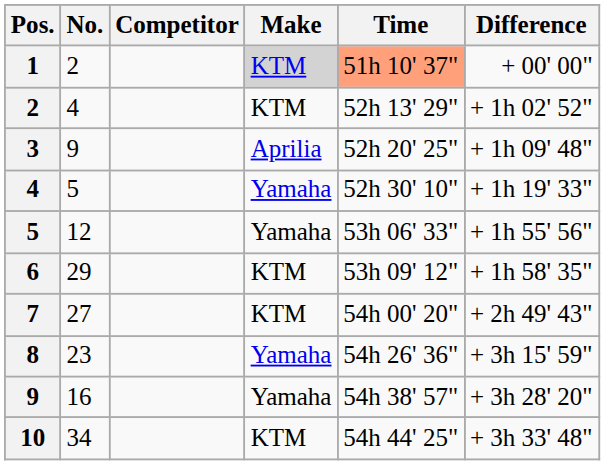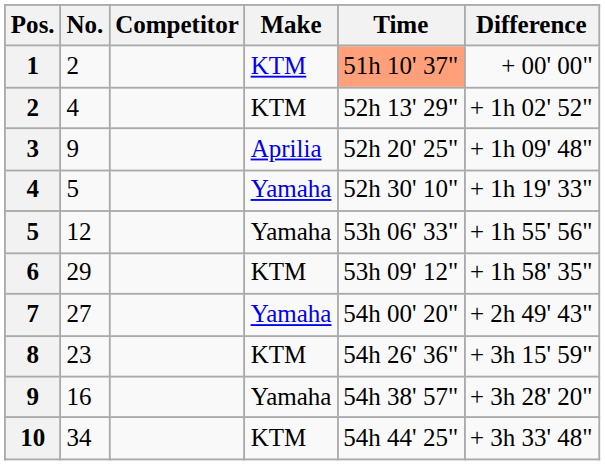 <table class="wikitable" style="font-size:85%;">
 <tr>
 <th>Pos.</th>
 <th>No.</th>
 <th>Competitor</th>
 <th>Make</th>
 <th>Time</th>
 <th>Difference</th>
 </tr>
 <tr>
 <th>1</th>
 <td>2</td>
 <td></td>
-<td style="background: lightgrey;"><a href='#'>KTM</a></td>
+<td><a href='#'>KTM</a></td>
 <td style="background: lightsalmon;">51h 10' 37"</td>
 <td align=right>+ 00' 00"</td>
 </tr>
 <tr>
 <th>2</th>
 <td>4</td>
 <td></td>
 <td>KTM</td>
 <td>52h 13' 29"</td>
 <td align=right>+ 1h 02' 52"</td>
 </tr>
 <tr>
 <th>3</th>
 <td>9</td>
 <td></td>
 <td><a href='#'>Aprilia</a></td>
 <td>52h 20' 25"</td>
 <td align=right>+ 1h 09' 48"</td>
 </tr>
 <tr>
 <th>4</th>
 <td>5</td>
 <td></td>
 <td><a href='#'>Yamaha</a></td>
 <td>52h 30' 10"</td>
 <td align=right>+ 1h 19' 33"</td>
 </tr>
 <tr>
 <th>5</th>
 <td>12</td>
 <td></td>
 <td>Yamaha</td>
 <td>53h 06' 33"</td>
 <td align=right>+ 1h 55' 56"</td>
 </tr>
 <tr>
 <th>6</th>
 <td>29</td>
 <td></td>
 <td>KTM</td>
 <td>53h 09' 12"</td>
 <td align=right>+ 1h 58' 35"</td>
 </tr>
 <tr>
 <th>7</th>
 <td>27</td>
 <td></td>
-<td>KTM</td>
+<td><a href='#'>Yamaha</a></td>
 <td>54h 00' 20"</td>
 <td align=right>+ 2h 49' 43"</td>
 </tr>
 <tr>
 <th>8</th>
 <td>23</td>
 <td></td>
-<td><a href='#'>Yamaha</a></td>
+<td>KTM</td>
 <td>54h 26' 36"</td>
 <td align=right>+ 3h 15' 59"</td>
 </tr>
 <tr>
 <th>9</th>
 <td>16</td>
 <td></td>
 <td>Yamaha</td>
 <td>54h 38' 57"</td>
 <td align=right>+ 3h 28' 20"</td>
 </tr>
 <tr>
 <th>10</th>
 <td>34</td>
 <td></td>
 <td>KTM</td>
 <td>54h 44' 25"</td>
 <td align=right>+ 3h 33' 48"</td>
 </tr>
 </table>
